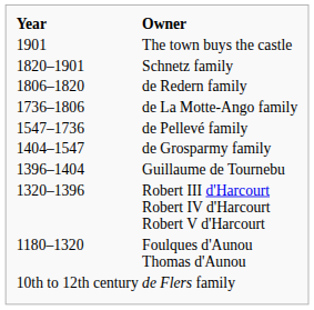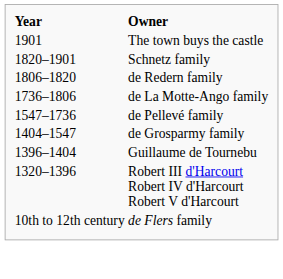 <table class="infobox" style="padding: 0.5em">
 <tr>
 <td><strong>Year</strong></td>
 <td><strong>Owner</strong></td>
 </tr>
 <tr>
 <td>1901</td>
 <td>The town buys the castle</td>
 </tr>
 <tr>
 <td>1820–1901</td>
 <td>Schnetz family</td>
 </tr>
 <tr>
 <td>1806–1820</td>
 <td>de Redern family</td>
 </tr>
 <tr>
 <td>1736–1806</td>
 <td>de La Motte-Ango family</td>
 </tr>
 <tr>
 <td>1547–1736</td>
 <td>de Pellevé family</td>
 </tr>
 <tr>
 <td>1404–1547</td>
 <td>de Grosparmy family</td>
 </tr>
 <tr>
 <td>1396–1404</td>
 <td>Guillaume de Tournebu</td>
 </tr>
 <tr>
 <td>1320–1396</td>
 <td>Robert III <a href='#'>d'Harcourt</a> <br> Robert IV d'Harcourt <br> Robert V d'Harcourt</td>
 </tr>
 <tr>
-<td>1180–1320</td>
-<td>Foulques d'Aunou <br> Thomas d'Aunou</td>
-</tr>
-<tr>
 <td>10th to 12th century</td>
 <td><em>de Flers</em> family</td>
 </tr>
 <tr>
 </tr>
 </table>
